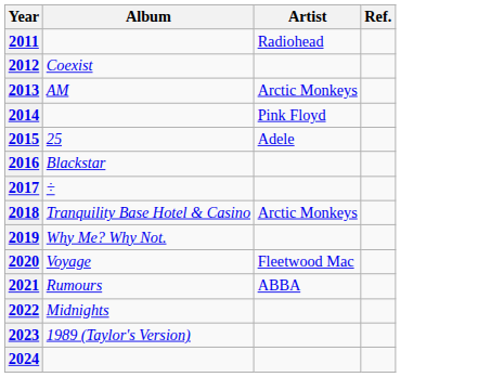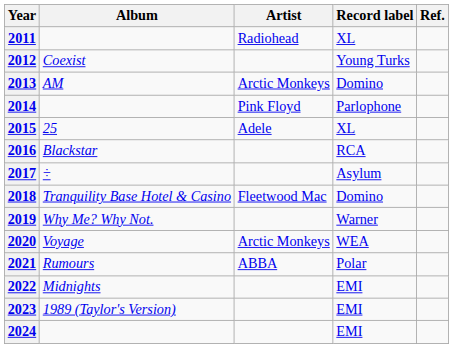 <table class="wikitable sortable plainrowheaders">
 <tr>
 <th scope=col>Year</th>
 <th scope=col>Album</th>
 <th scope=col>Artist</th>
+<th scope=col>Record label</th>
 <th scope=col class=unsortable>Ref.</th>
 </tr>
 <tr>
 <th scope=row style="text-align:center;"><a href='#'>2011</a></th>
 <td><em></em></td>
 <td><a href='#'>Radiohead</a></td>
+<td><a href='#'>XL</a></td>
 <td align=center></td>
 </tr>
 <tr>
 <th scope=row style="text-align:center;"><a href='#'>2012</a></th>
 <td><em><a href='#'>Coexist</a></em></td>
 <td></td>
+<td><a href='#'>Young Turks</a></td>
 <td align=center></td>
 </tr>
 <tr>
 <th scope=row style="text-align:center;"><a href='#'>2013</a></th>
 <td><em><a href='#'>AM</a></em></td>
 <td><a href='#'>Arctic Monkeys</a></td>
+<td><a href='#'>Domino</a></td>
 <td align=center></td>
 </tr>
 <tr>
 <th scope=row style="text-align:center;"><a href='#'>2014</a></th>
 <td><em></em></td>
 <td><a href='#'>Pink Floyd</a></td>
+<td><a href='#'>Parlophone</a></td>
 <td align=center></td>
 </tr>
 <tr>
 <th scope=row style="text-align:center;"><a href='#'>2015</a></th>
 <td><em><a href='#'>25</a></em></td>
 <td><a href='#'>Adele</a></td>
+<td><a href='#'>XL</a></td>
 <td align=center></td>
 </tr>
 <tr>
 <th scope=row style="text-align:center;"><a href='#'>2016</a></th>
 <td><em><a href='#'>Blackstar</a></em></td>
 <td></td>
+<td><a href='#'>RCA</a></td>
 <td align=center></td>
 </tr>
 <tr>
 <th scope=row style="text-align:center;"><a href='#'>2017</a></th>
 <td><em><a href='#'>÷</a></em></td>
 <td></td>
+<td><a href='#'>Asylum</a></td>
 <td align=center></td>
 </tr>
 <tr>
 <th scope=row style="text-align:center;"><a href='#'>2018</a></th>
 <td><em><a href='#'>Tranquility Base Hotel & Casino</a></em></td>
-<td><a href='#'>Arctic Monkeys</a></td>
+<td><a href='#'>Fleetwood Mac</a></td>
+<td><a href='#'>Domino</a></td>
 <td align=center></td>
 </tr>
 <tr>
 <th scope=row style="text-align:center;"><a href='#'>2019</a></th>
 <td><em><a href='#'>Why Me? Why Not.</a></em></td>
 <td></td>
+<td><a href='#'>Warner</a></td>
 <td align=center></td>
 </tr>
 <tr>
 <th scope=row style="text-align:center;"><a href='#'>2020</a></th>
 <td><em><a href='#'>Voyage</a></em></td>
-<td><a href='#'>Fleetwood Mac</a></td>
+<td><a href='#'>Arctic Monkeys</a></td>
+<td><a href='#'>WEA</a></td>
 <td align=center></td>
 </tr>
 <tr>
 <th scope=row style="text-align:center;"><a href='#'>2021</a></th>
 <td><em><a href='#'>Rumours</a></em></td>
 <td><a href='#'>ABBA</a></td>
+<td><a href='#'>Polar</a></td>
 <td align=center></td>
 </tr>
 <tr>
 <th scope=row style="text-align:center;"><a href='#'>2022</a></th>
 <td><em><a href='#'>Midnights</a></em></td>
 <td></td>
+<td><a href='#'>EMI</a></td>
 <td align=center></td>
 </tr>
 <tr>
 <th scope=row style="text-align:center;"><a href='#'>2023</a></th>
 <td><em><a href='#'>1989 (Taylor's Version)</a></em></td>
 <td></td>
+<td><a href='#'>EMI</a></td>
 <td align=center></td>
 </tr>
 <tr>
 <th scope=row style="text-align:center;"><a href='#'>2024</a></th>
 <td><em></em></td>
 <td></td>
+<td><a href='#'>EMI</a></td>
 <td align=center></td>
 </tr>
 </table>
